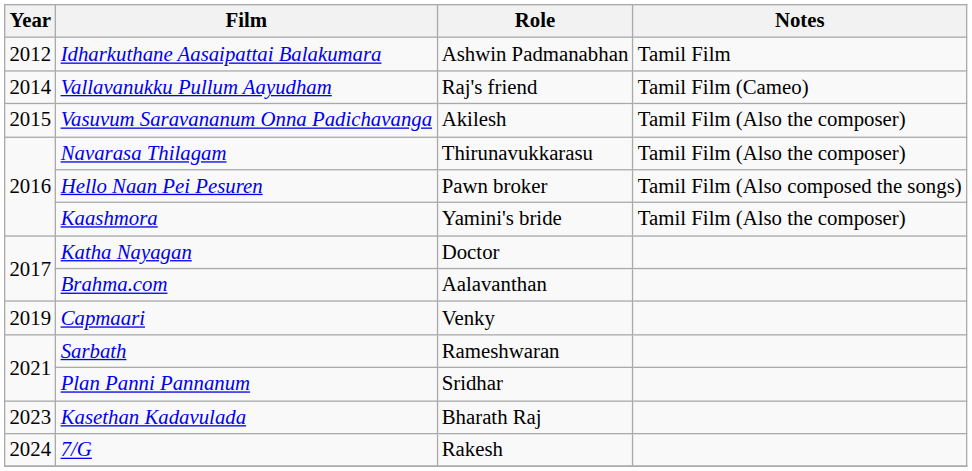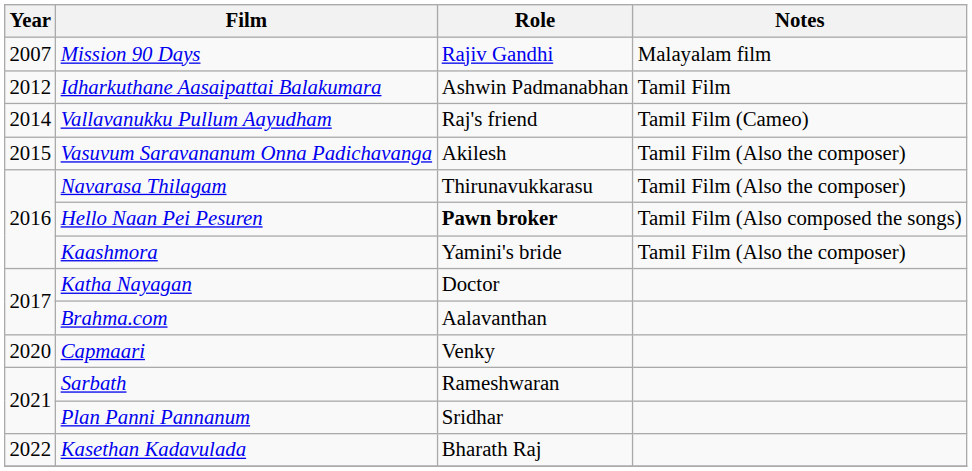 <table class="wikitable">
 <tr style="background:#ccc; text-align:center;">
 <th>Year</th>
 <th>Film</th>
 <th>Role</th>
 <th>Notes</th>
+</tr>
+<tr>
+<td>2007</td>
+<td><em><a href='#'>Mission 90 Days</a></em></td>
+<td><a href='#'>Rajiv Gandhi</a></td>
+<td>Malayalam film</td>
 </tr>
 <tr>
 <td rowspan="1">2012</td>
 <td><em><a href='#'>Idharkuthane Aasaipattai Balakumara</a></em></td>
 <td>Ashwin Padmanabhan</td>
 <td>Tamil Film</td>
 </tr>
 <tr>
 <td rowspan="1">2014</td>
 <td><em><a href='#'>Vallavanukku Pullum Aayudham</a></em></td>
 <td>Raj's friend</td>
 <td>Tamil Film (Cameo)</td>
 </tr>
 <tr>
 <td rowspan="1">2015</td>
 <td><em><a href='#'>Vasuvum Saravananum Onna Padichavanga</a></em></td>
 <td>Akilesh</td>
 <td>Tamil Film (Also the composer)</td>
 </tr>
 <tr>
 <td rowspan="3">2016</td>
 <td><em><a href='#'>Navarasa Thilagam</a></em></td>
 <td>Thirunavukkarasu</td>
 <td>Tamil Film (Also the composer)</td>
 </tr>
 <tr>
 <td><em><a href='#'>Hello Naan Pei Pesuren</a></em></td>
-<td>Pawn broker</td>
+<td><strong>Pawn broker</strong></td>
 <td>Tamil Film (Also composed the songs)</td>
 </tr>
 <tr>
 <td><em><a href='#'>Kaashmora</a></em></td>
 <td>Yamini's bride</td>
 <td>Tamil Film (Also the composer)</td>
 </tr>
 <tr>
 <td rowspan="2">2017</td>
 <td><em><a href='#'>Katha Nayagan</a></em></td>
 <td>Doctor</td>
 <td></td>
 </tr>
 <tr>
 <td><em><a href='#'>Brahma.com</a></em></td>
 <td>Aalavanthan</td>
 <td></td>
 </tr>
 <tr>
-<td>2019</td>
+<td>2020</td>
 <td><em><a href='#'>Capmaari</a></em></td>
 <td>Venky</td>
 <td></td>
 </tr>
 <tr>
 <td rowspan="2">2021</td>
 <td><em><a href='#'>Sarbath</a></em></td>
 <td>Rameshwaran</td>
 <td></td>
 </tr>
 <tr>
 <td><em><a href='#'>Plan Panni Pannanum</a></em></td>
 <td>Sridhar</td>
 <td></td>
 </tr>
 <tr>
-<td>2023</td>
+<td>2022</td>
 <td><em><a href='#'>Kasethan Kadavulada</a></em></td>
 <td>Bharath Raj</td>
 <td></td>
 </tr>
 <tr>
-<td>2024</td>
-<td><em><a href='#'>7/G</a></em></td>
-<td>Rakesh</td>
-<td></td>
-</tr>
-<tr>
 </tr>
 </table>
